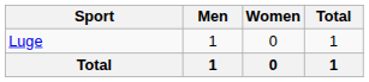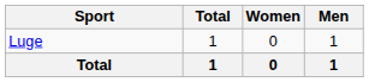 <table class="wikitable sortable" style="text-align:center;">
 <tr>
 <th width=180>Sport</th>
+<th width=55>Total</th>
+<th width=55>Women</th>
 <th width=55>Men</th>
-<th width=55>Women</th>
-<th width=55>Total</th>
 </tr>
 <tr>
 <td align=left><a href='#'>Luge</a></td>
 <td>1</td>
 <td>0</td>
 <td>1</td>
 </tr>
 <tr>
 <th>Total</th>
 <th>1</th>
 <th>0</th>
 <th>1</th>
 </tr>
 </table>
